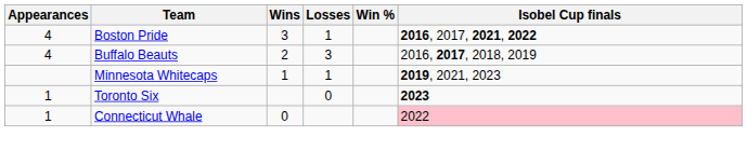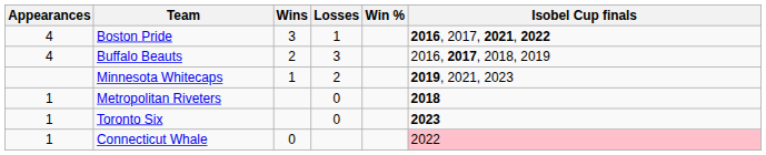 <table class="wikitable sortable" style="font-size: 95%; text-align:center">
 <tr>
 <th>Appearances</th>
 <th width="200">Team</th>
 <th>Wins</th>
 <th>Losses</th>
 <th>Win %</th>
 <th width="400" class="unsortable">Isobel Cup finals</th>
 </tr>
 <tr>
 <td>4</td>
 <td align="left"><a href='#'>Boston Pride</a></td>
 <td>3</td>
 <td>1</td>
 <td></td>
 <td align="left"><strong>2016</strong>, 2017, <strong>2021</strong>, <strong>2022</strong></td>
 </tr>
 <tr>
 <td>4</td>
 <td align="left"><a href='#'>Buffalo Beauts</a></td>
 <td>2</td>
 <td>3</td>
 <td></td>
 <td align="left">2016, <strong>2017</strong>, 2018, 2019</td>
 </tr>
 <tr>
 <td></td>
 <td align="left"><a href='#'>Minnesota Whitecaps</a></td>
 <td>1</td>
-<td>1</td>
+<td>2</td>
 <td></td>
 <td align="left"><strong>2019</strong>, 2021, 2023</td>
+</tr>
+<tr>
+<td>1</td>
+<td align="left"><a href='#'>Metropolitan Riveters</a></td>
+<td></td>
+<td>0</td>
+<td></td>
+<td align="left"><strong>2018</strong></td>
 </tr>
 <tr>
 <td>1</td>
 <td align="left"><a href='#'>Toronto Six</a></td>
 <td></td>
 <td>0</td>
 <td></td>
 <td align="left"><strong>2023</strong></td>
 </tr>
 <tr>
 <td>1</td>
 <td align="left"><a href='#'>Connecticut Whale</a></td>
 <td>0</td>
 <td></td>
 <td></td>
 <td align="left" style="background: pink;">2022</td>
 </tr>
 </table>
